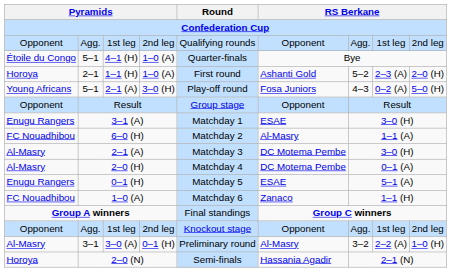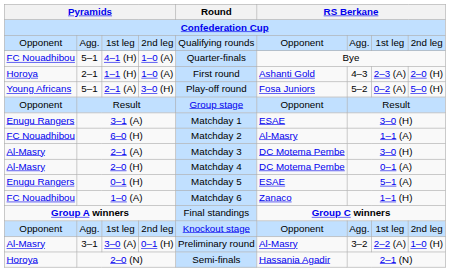 <table class="wikitable" style="text-align:center">
 <tr>
 <th colspan="4"> <a href='#'>Pyramids</a></th>
 <th>Round</th>
 <th colspan="4"> <a href='#'>RS Berkane</a></th>
 </tr>
 <tr style="background:#C1E0FF">
 <td colspan="9"><strong><a href='#'>Confederation Cup</a></strong></td>
 </tr>
 <tr style="background:#C1E0FF">
 <td>Opponent</td>
 <td>Agg.</td>
 <td>1st leg</td>
 <td>2nd leg</td>
 <td>Qualifying rounds</td>
 <td>Opponent</td>
 <td>Agg.</td>
 <td>1st leg</td>
 <td>2nd leg</td>
 </tr>
 <tr>
-<td style="text-align:left"> <a href='#'>Étoile du Congo</a></td>
+<td style="text-align:left"> <a href='#'>FC Nouadhibou</a></td>
 <td>5–1</td>
 <td><a href='#'>4–1</a> (H)</td>
 <td><a href='#'>1–0</a> (A)</td>
 <td style="background:#C1E0FF">Quarter-finals</td>
 <td colspan="4">Bye</td>
 </tr>
 <tr>
 <td style="text-align:left"> <a href='#'>Horoya</a></td>
 <td>2–1</td>
 <td><a href='#'>1–1</a> (H)</td>
 <td><a href='#'>1–0</a> (A)</td>
 <td style="background:#C1E0FF">First round</td>
 <td style="text-align:left"> <a href='#'>Ashanti Gold</a></td>
-<td>5–2</td>
+<td>4–3</td>
 <td><a href='#'>2–3</a> (A)</td>
 <td><a href='#'>2–0</a> (H)</td>
 </tr>
 <tr>
 <td style="text-align:left"> <a href='#'>Young Africans</a></td>
 <td>5–1</td>
 <td><a href='#'>2–1</a> (A)</td>
 <td><a href='#'>3–0</a> (H)</td>
 <td style="background:#C1E0FF">Play-off round</td>
 <td style="text-align:left"> <a href='#'>Fosa Juniors</a></td>
-<td>4–3</td>
+<td>5–2</td>
 <td><a href='#'>0–2</a> (A)</td>
 <td><a href='#'>5–0</a> (H)</td>
 </tr>
 <tr style="background:#C1E0FF">
 <td>Opponent</td>
 <td colspan="3">Result</td>
 <td><a href='#'>Group stage</a></td>
 <td>Opponent</td>
 <td colspan="3">Result</td>
 </tr>
 <tr>
 <td style="text-align:left"> <a href='#'>Enugu Rangers</a></td>
 <td colspan="3"><a href='#'>3–1</a> (A)</td>
 <td style="background:#C1E0FF">Matchday 1</td>
 <td style="text-align:left"> <a href='#'>ESAE</a></td>
 <td colspan="3"><a href='#'>3–0</a> (H)</td>
 </tr>
 <tr>
 <td style="text-align:left"> <a href='#'>FC Nouadhibou</a></td>
 <td colspan="3"><a href='#'>6–0</a> (H)</td>
 <td style="background:#C1E0FF">Matchday 2</td>
 <td style="text-align:left"> <a href='#'>Al-Masry</a></td>
 <td colspan="3"><a href='#'>1–1</a> (A)</td>
 </tr>
 <tr>
 <td style="text-align:left"> <a href='#'>Al-Masry</a></td>
 <td colspan="3"><a href='#'>2–1</a> (A)</td>
 <td style="background:#C1E0FF">Matchday 3</td>
 <td style="text-align:left"> <a href='#'>DC Motema Pembe</a></td>
 <td colspan="3"><a href='#'>3–0</a> (H)</td>
 </tr>
 <tr>
 <td style="text-align:left"> <a href='#'>Al-Masry</a></td>
 <td colspan="3"><a href='#'>2–0</a> (H)</td>
 <td style="background:#C1E0FF">Matchday 4</td>
 <td style="text-align:left"> <a href='#'>DC Motema Pembe</a></td>
 <td colspan="3"><a href='#'>0–1</a> (A)</td>
 </tr>
 <tr>
 <td style="text-align:left"> <a href='#'>Enugu Rangers</a></td>
 <td colspan="3"><a href='#'>0–1</a> (H)</td>
 <td style="background:#C1E0FF">Matchday 5</td>
 <td style="text-align:left"> <a href='#'>ESAE</a></td>
 <td colspan="3"><a href='#'>5–1</a> (A)</td>
 </tr>
 <tr>
 <td style="text-align:left"> <a href='#'>FC Nouadhibou</a></td>
 <td colspan="3"><a href='#'>1–0</a> (A)</td>
 <td style="background:#C1E0FF">Matchday 6</td>
 <td style="text-align:left"> <a href='#'>Zanaco</a></td>
 <td colspan="3"><a href='#'>1–1</a> (H)</td>
 </tr>
 <tr>
 <td colspan="4" style="vertical-align:top"><strong><a href='#'>Group A</a> winners</strong><br></td>
 <td style="background:#C1E0FF">Final standings</td>
 <td colspan="4" style="vertical-align:top"><strong><a href='#'>Group C</a> winners</strong><br></td>
 </tr>
 <tr style="background:#C1E0FF">
 <td>Opponent</td>
 <td>Agg.</td>
 <td>1st leg</td>
 <td>2nd leg</td>
 <td><a href='#'>Knockout stage</a></td>
 <td>Opponent</td>
 <td>Agg.</td>
 <td>1st leg</td>
 <td>2nd leg</td>
 </tr>
 <tr>
 <td style="text-align:left"> <a href='#'>Al-Masry</a></td>
 <td>3–1</td>
 <td><a href='#'>3–0</a> (A)</td>
 <td><a href='#'>0–1</a> (H)</td>
 <td style="background:#C1E0FF">Preliminary round</td>
 <td style="text-align:left"> <a href='#'>Al-Masry</a></td>
 <td>3–2</td>
 <td><a href='#'>2–2</a> (A)</td>
 <td><a href='#'>1–0</a> (H)</td>
 </tr>
 <tr>
 <td style="text-align:left"> <a href='#'>Horoya</a></td>
 <td colspan=3><a href='#'>2–0</a> (N)</td>
 <td style="background:#C1E0FF">Semi-finals</td>
 <td style="text-align:left"> <a href='#'>Hassania Agadir</a></td>
 <td colspan=3><a href='#'>2–1</a> (N)</td>
 </tr>
 </table>
